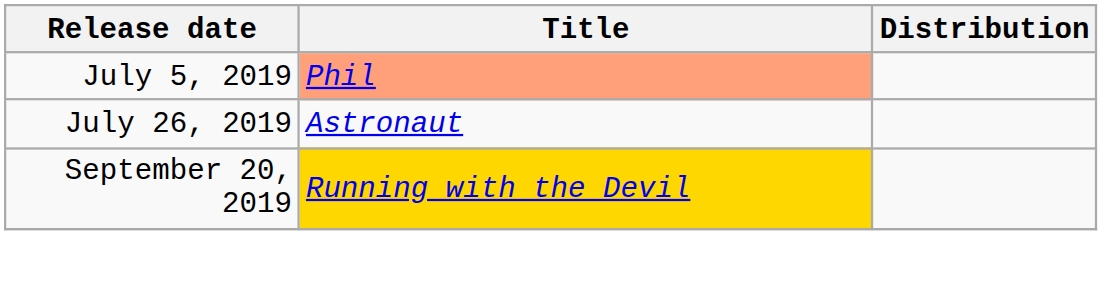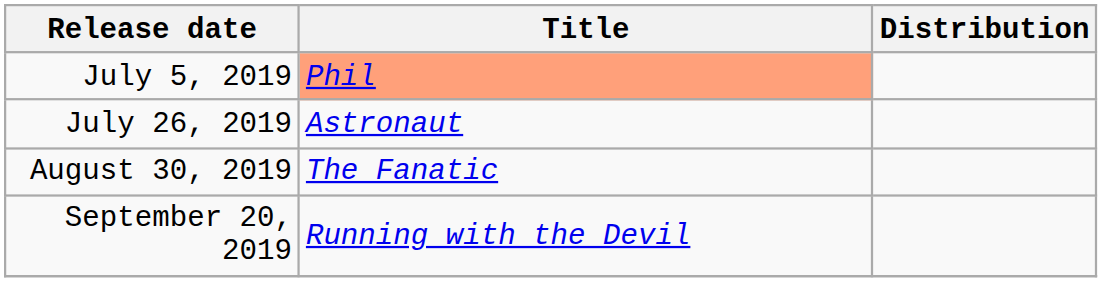 <table class="wikitable sortable">
 <tr>
 <th style="width:125px;">Release date</th>
 <th style="width:250px;">Title</th>
 <th>Distribution</th>
 </tr>
 <tr>
 <td style="text-align:right;">July 5, 2019</td>
 <td style="background: lightsalmon;"><em><a href='#'>Phil</a></em></td>
 <td></td>
 </tr>
 <tr>
 <td style="text-align:right;">July 26, 2019</td>
 <td><em><a href='#'>Astronaut</a></em></td>
 <td></td>
 </tr>
 <tr>
+<td style="text-align:right;">August 30, 2019</td>
+<td><em><a href='#'>The Fanatic</a></em></td>
+<td></td>
+</tr>
+<tr>
 <td style="text-align:right;">September 20, 2019</td>
-<td style="background: gold;"><em><a href='#'>Running with the Devil</a></em></td>
+<td><em><a href='#'>Running with the Devil</a></em></td>
 <td></td>
 </tr>
 <tr>
 </tr>
 </table>
